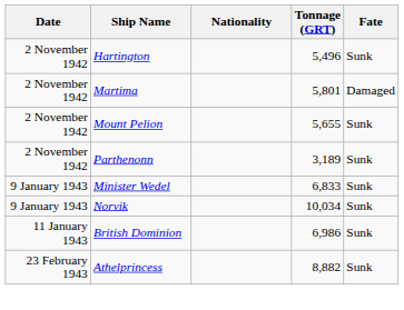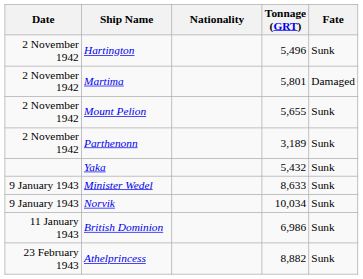 <table class="wikitable sortable" style="margin: 1em auto 1em auto;">
 <tr>
 <th width="100px">Date</th>
 <th width="120px">Ship Name</th>
 <th width="120px">Nationality</th>
 <th width="25px">Tonnage<br>(<a href='#'>GRT</a>)</th>
 <th width="50px">Fate</th>
 </tr>
 <tr>
 <td align="right">2 November 1942</td>
 <td align="left"><a href='#'><em>Hartington</em></a></td>
 <td align="left"></td>
 <td align="right">5,496</td>
 <td align="left">Sunk</td>
 </tr>
 <tr>
 <td align="right">2 November 1942</td>
 <td align="left"><a href='#'><em>Martima</em></a></td>
 <td align="left"></td>
 <td align="right">5,801</td>
 <td align="left">Damaged</td>
 </tr>
 <tr>
 <td align="right">2 November 1942</td>
 <td align="left"><a href='#'><em>Mount Pelion</em></a></td>
 <td align="left"></td>
 <td align="right">5,655</td>
 <td align="left">Sunk</td>
 </tr>
 <tr>
 <td align="right">2 November 1942</td>
 <td align="left"><a href='#'><em>Parthenonn</em></a></td>
 <td align="left"></td>
 <td align="right">3,189</td>
 <td align="left">Sunk</td>
 </tr>
 <tr>
+<td align="right"></td>
+<td align="left"><a href='#'><em>Yaka</em></a></td>
+<td align="left"></td>
+<td align="right">5,432</td>
+<td align="left">Sunk</td>
+</tr>
+<tr>
 <td align="right">9 January 1943</td>
 <td align="left"><a href='#'><em>Minister Wedel</em></a></td>
 <td align="left"></td>
-<td align="right">6,833</td>
+<td align="right">8,633</td>
 <td align="left">Sunk</td>
 </tr>
 <tr>
 <td align="right">9 January 1943</td>
 <td align="left"><a href='#'><em>Norvik</em></a></td>
 <td align="left"></td>
 <td align="right">10,034</td>
 <td align="left">Sunk</td>
 </tr>
 <tr>
 <td align="right">11 January 1943</td>
 <td align="left"><a href='#'><em>British Dominion</em></a></td>
 <td align="left"></td>
 <td align="right">6,986</td>
 <td align="left">Sunk</td>
 </tr>
 <tr>
 <td align="right">23 February 1943</td>
 <td align="left"><a href='#'><em>Athelprincess</em></a></td>
 <td align="left"></td>
 <td align="right">8,882</td>
 <td align="left">Sunk</td>
 </tr>
 </table>
